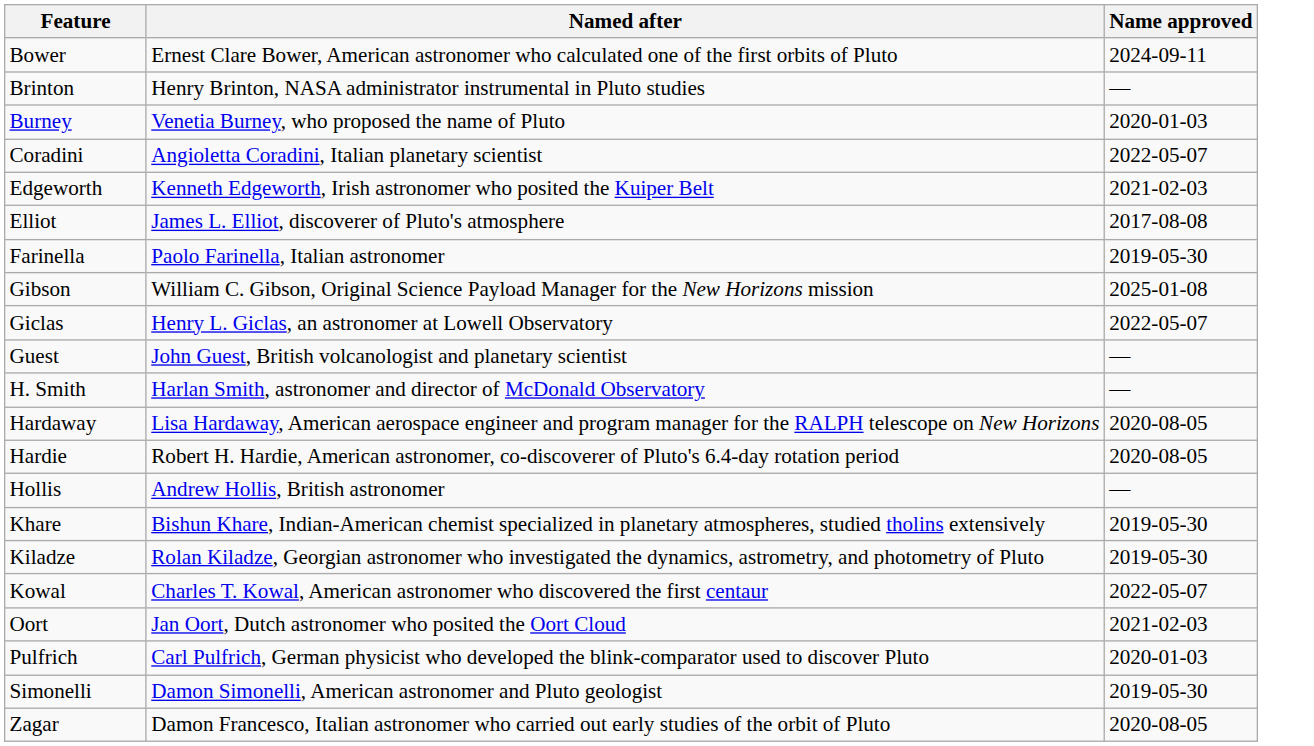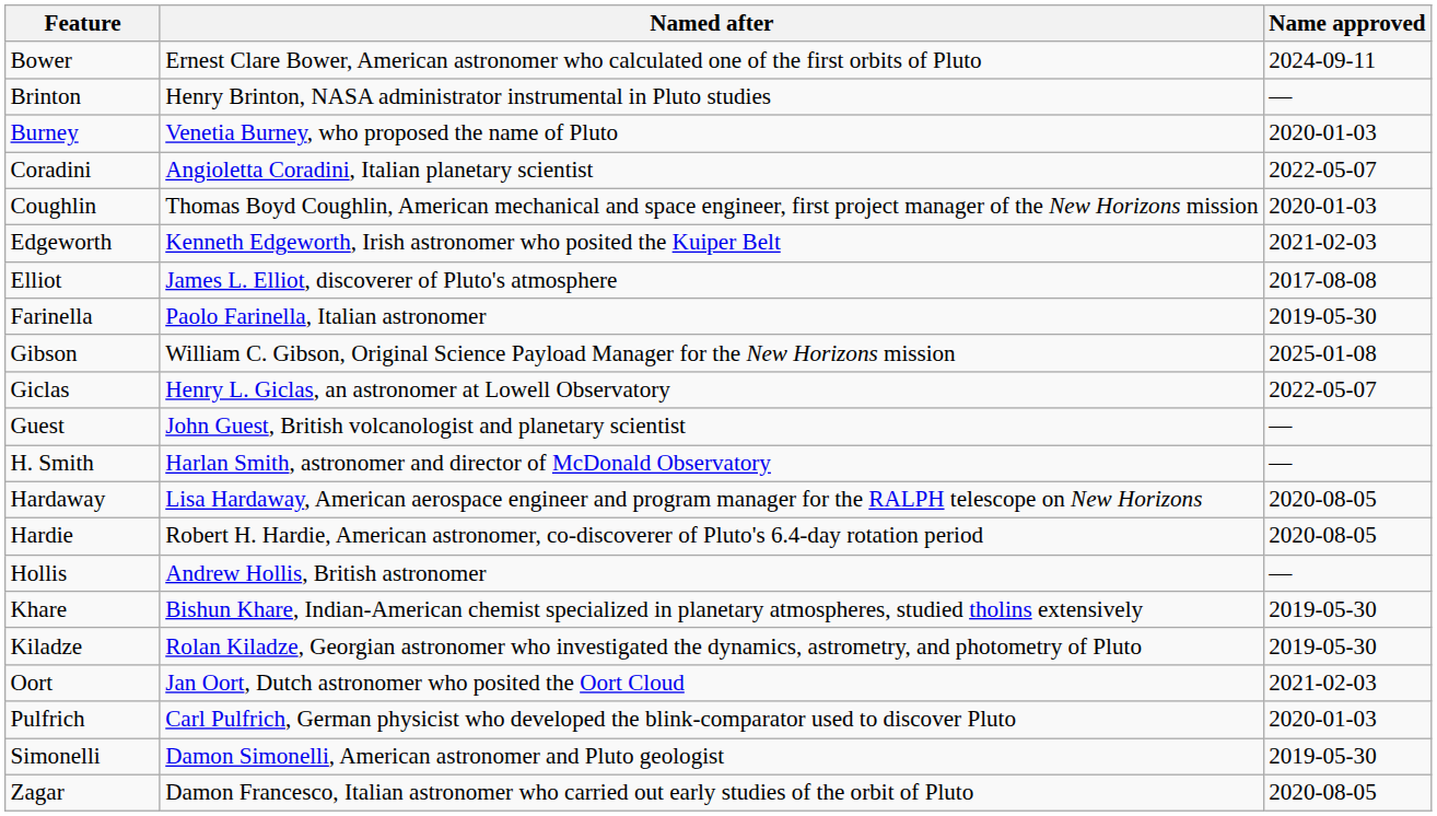 <table class="wikitable">
 <tr>
 <th width=100>Feature</th>
 <th>Named after</th>
 <th>Name approved<br></th>
 </tr>
 <tr>
 <td>Bower</td>
 <td>Ernest Clare Bower, American astronomer who calculated one of the first orbits of Pluto</td>
 <td>2024-09-11 </td>
 </tr>
 <tr>
 <td>Brinton</td>
 <td>Henry Brinton, NASA administrator instrumental in Pluto studies</td>
 <td>—</td>
 </tr>
 <tr>
 <td><a href='#'>Burney</a></td>
 <td><a href='#'>Venetia Burney</a>, who proposed the name of Pluto</td>
 <td>2020-01-03</td>
 </tr>
 <tr>
 <td>Coradini</td>
 <td><a href='#'>Angioletta Coradini</a>, Italian planetary scientist</td>
 <td>2022-05-07</td>
+</tr>
+<tr>
+<td>Coughlin</td>
+<td>Thomas Boyd Coughlin, American mechanical and space engineer, first project manager of the <em>New Horizons</em> mission</td>
+<td>2020-01-03</td>
 </tr>
 <tr>
 <td>Edgeworth</td>
 <td><a href='#'>Kenneth Edgeworth</a>, Irish astronomer who posited the <a href='#'>Kuiper Belt</a></td>
 <td>2021-02-03</td>
 </tr>
 <tr>
 <td>Elliot</td>
 <td><a href='#'>James L. Elliot</a>, discoverer of Pluto's atmosphere</td>
 <td>2017-08-08</td>
 </tr>
 <tr>
 <td>Farinella</td>
 <td><a href='#'>Paolo Farinella</a>, Italian astronomer</td>
 <td>2019-05-30</td>
 </tr>
 <tr>
 <td>Gibson</td>
 <td>William C. Gibson, Original Science Payload Manager for the <em>New Horizons</em> mission</td>
 <td>2025-01-08 </td>
 </tr>
 <tr>
 <td>Giclas</td>
 <td><a href='#'>Henry L. Giclas</a>, an astronomer at Lowell Observatory</td>
 <td>2022-05-07</td>
 </tr>
 <tr>
 <td>Guest</td>
 <td><a href='#'>John Guest</a>, British volcanologist and planetary scientist</td>
 <td>—</td>
 </tr>
 <tr>
 <td>H. Smith</td>
 <td><a href='#'>Harlan Smith</a>, astronomer and director of <a href='#'>McDonald Observatory</a></td>
 <td>—</td>
 </tr>
 <tr>
 <td>Hardaway</td>
 <td><a href='#'>Lisa Hardaway</a>, American aerospace engineer and program manager for the <a href='#'>RALPH</a> telescope on <em>New Horizons</em></td>
 <td>2020-08-05</td>
 </tr>
 <tr>
 <td>Hardie</td>
 <td>Robert H. Hardie, American astronomer, co-discoverer of Pluto's 6.4-day rotation period</td>
 <td>2020-08-05</td>
 </tr>
 <tr>
 <td>Hollis</td>
 <td><a href='#'>Andrew Hollis</a>, British astronomer</td>
 <td>—</td>
 </tr>
 <tr>
 <td>Khare</td>
 <td><a href='#'>Bishun Khare</a>, Indian-American chemist specialized in planetary atmospheres, studied <a href='#'>tholins</a> extensively</td>
 <td>2019-05-30</td>
 </tr>
 <tr>
 <td>Kiladze</td>
 <td><a href='#'>Rolan Kiladze</a>, Georgian astronomer who investigated the dynamics, astrometry, and photometry of Pluto</td>
 <td>2019-05-30</td>
 </tr>
 <tr>
-<td>Kowal</td>
-<td><a href='#'>Charles T. Kowal</a>, American astronomer who discovered the first <a href='#'>centaur</a></td>
-<td>2022-05-07</td>
-</tr>
-<tr>
 <td>Oort</td>
 <td><a href='#'>Jan Oort</a>, Dutch astronomer who posited the <a href='#'>Oort Cloud</a></td>
 <td>2021-02-03</td>
 </tr>
 <tr>
 <td>Pulfrich</td>
 <td><a href='#'>Carl Pulfrich</a>, German physicist who developed the blink-comparator used to discover Pluto</td>
 <td>2020-01-03</td>
 </tr>
 <tr>
 <td>Simonelli</td>
 <td><a href='#'>Damon Simonelli</a>, American astronomer and Pluto geologist</td>
 <td>2019-05-30</td>
 </tr>
 <tr>
 <td>Zagar</td>
 <td>Damon Francesco,  Italian astronomer who carried out early studies of the orbit of Pluto</td>
 <td>2020-08-05</td>
 </tr>
 </table>
